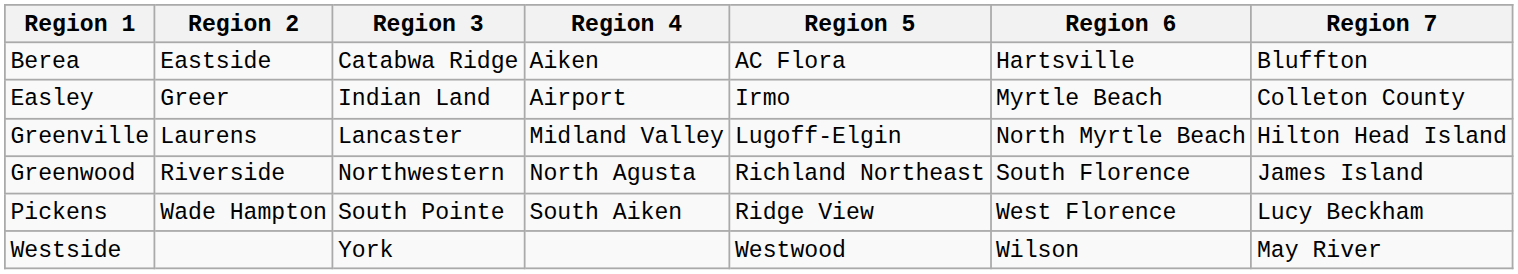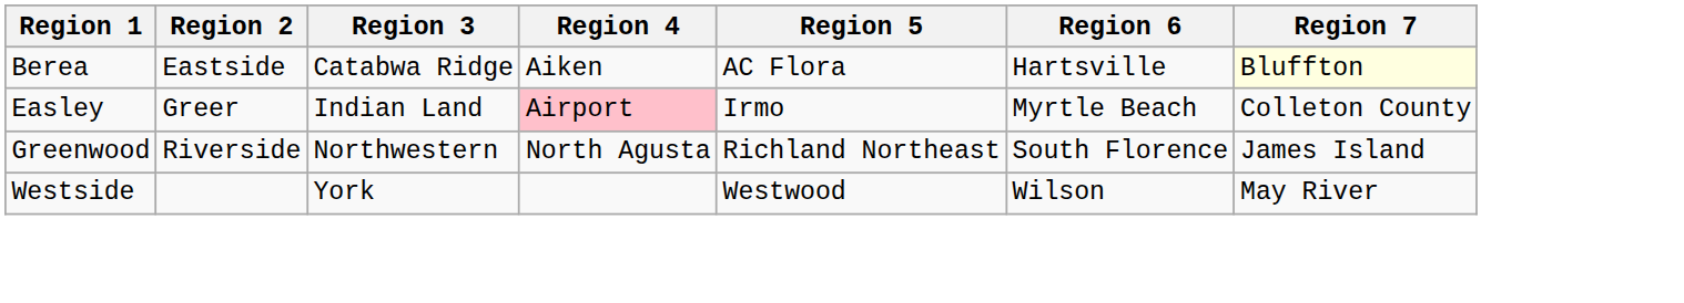 <table class="wikitable">
 <tr>
 <th><strong>Region 1</strong></th>
 <th><strong>Region 2</strong></th>
 <th><strong>Region 3</strong></th>
 <th><strong>Region 4</strong></th>
 <th><strong>Region 5</strong></th>
 <th><strong>Region 6</strong></th>
 <th><strong>Region 7</strong></th>
 </tr>
 <tr>
 <td>Berea</td>
 <td>Eastside</td>
 <td>Catabwa Ridge</td>
 <td>Aiken</td>
 <td>AC Flora</td>
 <td>Hartsville</td>
-<td>Bluffton</td>
+<td style="background: lightyellow;">Bluffton</td>
 </tr>
 <tr>
 <td>Easley</td>
 <td>Greer</td>
 <td>Indian Land</td>
-<td>Airport</td>
+<td style="background: pink;">Airport</td>
 <td>Irmo</td>
 <td>Myrtle Beach</td>
 <td>Colleton County</td>
-</tr>
-<tr>
-<td>Greenville</td>
-<td>Laurens</td>
-<td>Lancaster</td>
-<td>Midland Valley</td>
-<td>Lugoff-Elgin</td>
-<td>North Myrtle Beach</td>
-<td>Hilton Head Island</td>
 </tr>
 <tr>
 <td>Greenwood</td>
 <td>Riverside</td>
 <td>Northwestern</td>
 <td>North Agusta</td>
 <td>Richland Northeast</td>
 <td>South Florence</td>
 <td>James Island</td>
 </tr>
 <tr>
-<td>Pickens</td>
-<td>Wade Hampton</td>
-<td>South Pointe</td>
-<td>South Aiken</td>
-<td>Ridge View</td>
-<td>West Florence</td>
-<td>Lucy Beckham</td>
-</tr>
-<tr>
 <td>Westside</td>
 <td></td>
 <td>York</td>
 <td></td>
 <td>Westwood</td>
 <td>Wilson</td>
 <td>May River</td>
 </tr>
 </table>
